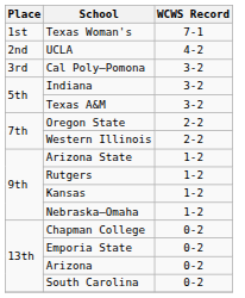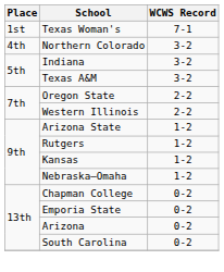 <table class="wikitable">
 <tr>
 <th>Place</th>
 <th>School</th>
 <th align="center">WCWS Record</th>
 </tr>
 <tr>
 <td>1st</td>
 <td>Texas Woman's</td>
 <td align="center">7-1</td>
 </tr>
 <tr>
-<td>2nd</td>
-<td>UCLA</td>
-<td align="center">4-2</td>
-</tr>
-<tr>
-<td>3rd</td>
-<td>Cal Poly–Pomona</td>
+<td>4th</td>
+<td>Northern Colorado</td>
 <td align="center">3-2</td>
 </tr>
 <tr>
 <td rowspan="2">5th</td>
 <td>Indiana</td>
 <td align="center">3-2</td>
 </tr>
 <tr>
 <td>Texas A&M</td>
 <td align="center">3-2</td>
 </tr>
 <tr>
 <td rowspan="2">7th</td>
 <td>Oregon State</td>
 <td align="center">2-2</td>
 </tr>
 <tr>
 <td>Western Illinois</td>
 <td align="center">2-2</td>
 </tr>
 <tr>
 <td rowspan="4">9th</td>
 <td>Arizona State</td>
 <td align="center">1-2</td>
 </tr>
 <tr>
 <td>Rutgers</td>
 <td align="center">1-2</td>
 </tr>
 <tr>
 <td>Kansas</td>
 <td align="center">1-2</td>
 </tr>
 <tr>
 <td>Nebraska–Omaha</td>
 <td align="center">1-2</td>
 </tr>
 <tr>
 <td rowspan="4">13th</td>
 <td>Chapman College</td>
 <td align="center">0-2</td>
 </tr>
 <tr>
 <td>Emporia State</td>
 <td align="center">0-2</td>
 </tr>
 <tr>
 <td>Arizona</td>
 <td align="center">0-2</td>
 </tr>
 <tr>
 <td>South Carolina</td>
 <td align="center">0-2</td>
 </tr>
 <tr>
 </tr>
 </table>
